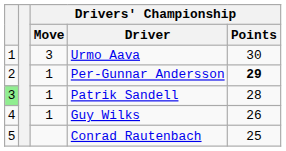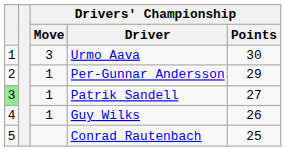 <table class="wikitable" style="font-size:85%;">
 <tr>
 <th rowspan="2"></th>
 <th rowspan="7" style="width:5px;"></th>
 <th colspan="3">Drivers' Championship</th>
 </tr>
 <tr>
 <th>Move</th>
 <th>Driver</th>
 <th>Points</th>
 </tr>
 <tr>
 <td align="center">1</td>
 <td align="center"> 3</td>
 <td> <a href='#'>Urmo Aava</a></td>
 <td align="center">30</td>
 </tr>
 <tr>
 <td align="center">2</td>
 <td align="center"> 1</td>
 <td> <a href='#'>Per-Gunnar Andersson</a></td>
-<td align="center"><strong>29</strong></td>
+<td align="center">29</td>
 </tr>
 <tr>
 <td align="center" style="background: lightgreen;">3</td>
 <td align="center"> 1</td>
 <td> <a href='#'>Patrik Sandell</a></td>
-<td align="center">28</td>
+<td align="center">27</td>
 </tr>
 <tr>
 <td align="center">4</td>
 <td align="center"> 1</td>
 <td> <a href='#'>Guy Wilks</a></td>
 <td align="center">26</td>
 </tr>
 <tr>
 <td align="center">5</td>
 <td align="center"></td>
 <td> <a href='#'>Conrad Rautenbach</a></td>
 <td align="center">25</td>
 </tr>
 </table>
